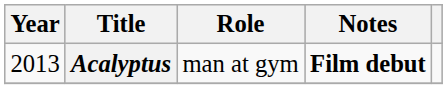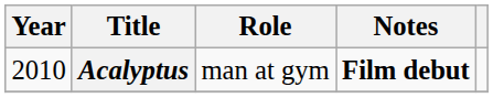 <table class="wikitable plainrowheaders sortable" style="margin-right: 0;">
 <tr>
 <th scope="col">Year</th>
 <th scope="col">Title</th>
 <th scope="col">Role</th>
 <th scope="col" class="unsortable">Notes</th>
 <th scope="col" class="unsortable"></th>
 </tr>
 <tr>
-<td>2013</td>
+<td>2010</td>
 <th scope="row"><em>Acalyptus</em></th>
 <td>man at gym</td>
 <td><strong>Film debut</strong></td>
 <td></td>
 </tr>
 <tr>
 </tr>
 </table>
